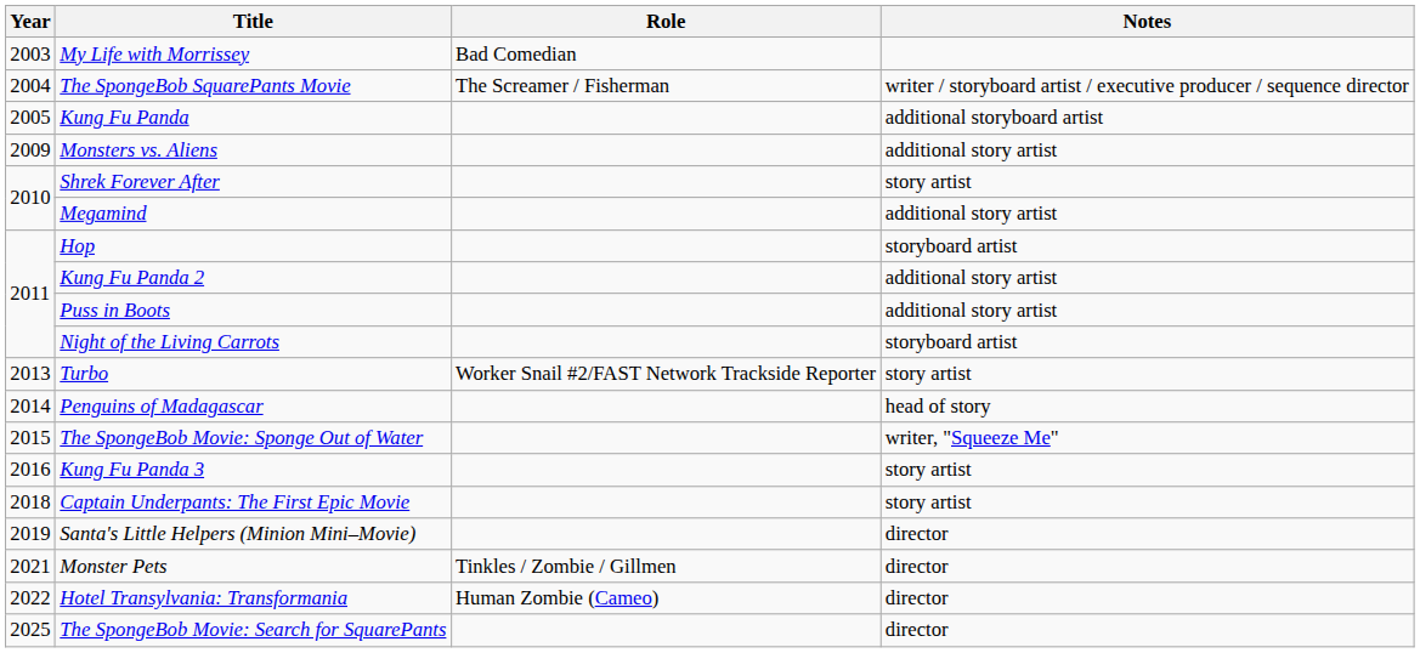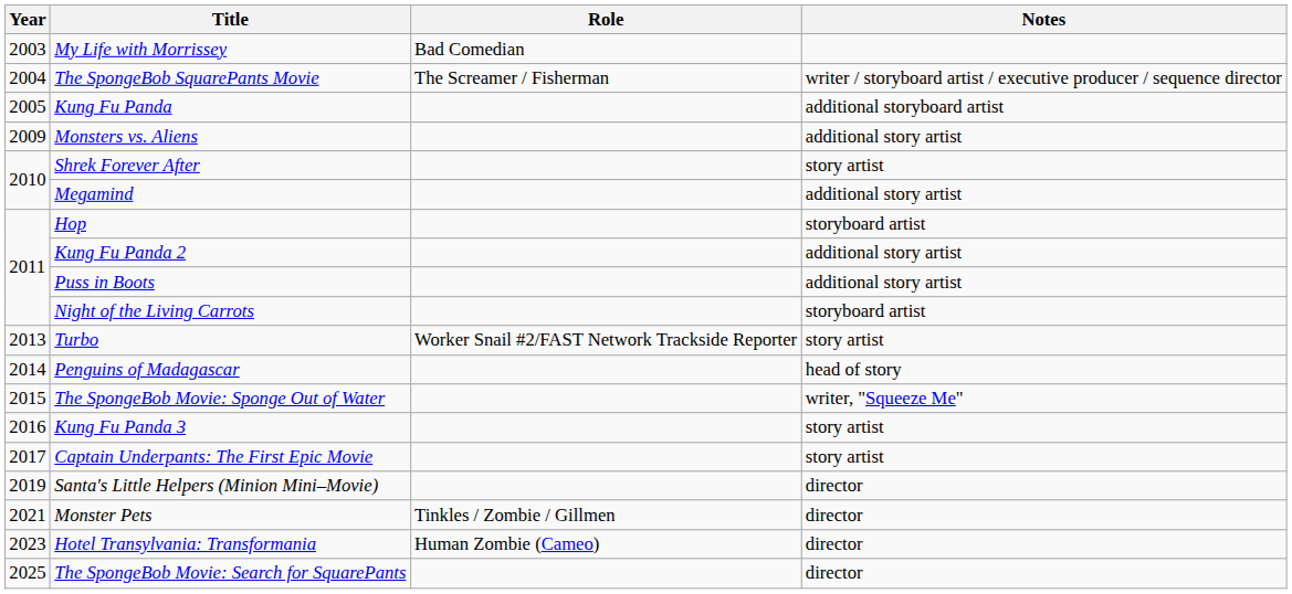 <table class="wikitable sortable">
 <tr>
 <th>Year</th>
 <th>Title</th>
 <th>Role</th>
 <th>Notes</th>
 </tr>
 <tr>
 <td>2003</td>
 <td><em><a href='#'>My Life with Morrissey</a></em></td>
 <td>Bad Comedian</td>
 <td></td>
 </tr>
 <tr>
 <td>2004</td>
 <td><em><a href='#'>The SpongeBob SquarePants Movie</a></em></td>
 <td>The Screamer / Fisherman</td>
 <td>writer / storyboard artist / executive producer / sequence director</td>
 </tr>
 <tr>
 <td>2005</td>
 <td><em><a href='#'>Kung Fu Panda</a></em></td>
 <td></td>
 <td>additional storyboard artist</td>
 </tr>
 <tr>
 <td>2009</td>
 <td><em><a href='#'>Monsters vs. Aliens</a></em></td>
 <td></td>
 <td>additional story artist</td>
 </tr>
 <tr>
 <td rowspan="2">2010</td>
 <td><em><a href='#'>Shrek Forever After</a></em></td>
 <td></td>
 <td>story artist</td>
 </tr>
 <tr>
 <td><em><a href='#'>Megamind</a></em></td>
 <td></td>
 <td>additional story artist</td>
 </tr>
 <tr>
 <td rowspan="4">2011</td>
 <td><em><a href='#'>Hop</a></em></td>
 <td></td>
 <td>storyboard artist</td>
 </tr>
 <tr>
 <td><em><a href='#'>Kung Fu Panda 2</a></em></td>
 <td></td>
 <td>additional story artist</td>
 </tr>
 <tr>
 <td><em><a href='#'>Puss in Boots</a></em></td>
 <td></td>
 <td>additional story artist</td>
 </tr>
 <tr>
 <td><em><a href='#'>Night of the Living Carrots</a></em></td>
 <td></td>
 <td>storyboard artist</td>
 </tr>
 <tr>
 <td>2013</td>
 <td><em><a href='#'>Turbo</a></em></td>
 <td>Worker Snail #2/FAST Network Trackside Reporter</td>
 <td>story artist</td>
 </tr>
 <tr>
 <td>2014</td>
 <td><em><a href='#'>Penguins of Madagascar</a></em></td>
 <td></td>
 <td>head of story</td>
 </tr>
 <tr>
 <td>2015</td>
 <td><em><a href='#'>The SpongeBob Movie: Sponge Out of Water</a></em></td>
 <td></td>
 <td>writer, "<a href='#'>Squeeze Me</a>"</td>
 </tr>
 <tr>
 <td>2016</td>
 <td><em><a href='#'>Kung Fu Panda 3</a></em></td>
 <td></td>
 <td>story artist</td>
 </tr>
 <tr>
-<td>2018</td>
+<td>2017</td>
 <td><em><a href='#'>Captain Underpants: The First Epic Movie</a></em></td>
 <td></td>
 <td>story artist</td>
 </tr>
 <tr>
 <td>2019</td>
 <td><em>Santa's Little Helpers (Minion Mini–Movie)</em></td>
 <td></td>
 <td>director</td>
 </tr>
 <tr>
 <td>2021</td>
 <td><em>Monster Pets</em></td>
 <td>Tinkles / Zombie / Gillmen</td>
 <td>director</td>
 </tr>
 <tr>
-<td>2022</td>
+<td>2023</td>
 <td><em><a href='#'>Hotel Transylvania: Transformania</a></em></td>
 <td>Human Zombie (<a href='#'>Cameo</a>)</td>
 <td>director</td>
 </tr>
 <tr>
 <td>2025</td>
 <td><em><a href='#'>The SpongeBob Movie: Search for SquarePants</a></em></td>
 <td></td>
 <td>director</td>
 </tr>
 </table>
